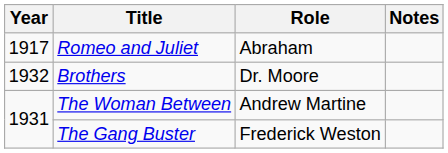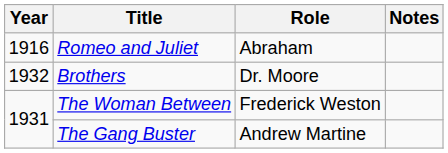 <table class="wikitable sortable">
 <tr>
 <th>Year</th>
 <th>Title</th>
 <th>Role</th>
 <th class = "unsortable">Notes</th>
 </tr>
 <tr>
-<td>1917</td>
+<td>1916</td>
 <td><em><a href='#'>Romeo and Juliet</a></em></td>
 <td>Abraham</td>
 <td></td>
 </tr>
 <tr>
 <td>1932</td>
 <td><em><a href='#'>Brothers</a></em></td>
 <td>Dr. Moore</td>
 <td></td>
 </tr>
 <tr>
 <td rowspan=2>1931</td>
 <td><em><a href='#'>The Woman Between</a></em></td>
-<td>Andrew Martine</td>
+<td>Frederick Weston</td>
 <td></td>
 </tr>
 <tr>
 <td><em><a href='#'>The Gang Buster</a></em></td>
-<td>Frederick Weston</td>
+<td>Andrew Martine</td>
 <td></td>
 </tr>
 </table>
